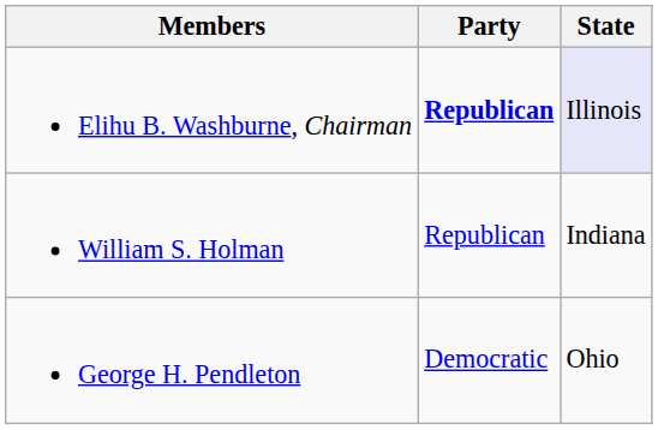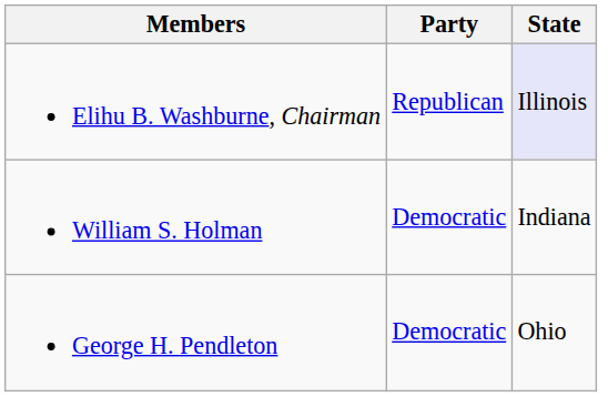 <table class="wikitable" border="1">
 <tr>
 <th>Members</th>
 <th>Party</th>
 <th>State</th>
 </tr>
 <tr>
 <td><br><ul><li><a href='#'>Elihu B. Washburne</a>, <em>Chairman</em></li></ul></td>
-<td><strong><a href='#'>Republican</a></strong></td>
+<td><a href='#'>Republican</a></td>
 <td style="background: lavender;">Illinois</td>
 </tr>
 <tr>
 <td><br><ul><li><a href='#'>William S. Holman</a></li></ul></td>
-<td><a href='#'>Republican</a></td>
+<td><a href='#'>Democratic</a></td>
 <td>Indiana</td>
 </tr>
 <tr>
 <td><br><ul><li><a href='#'>George H. Pendleton</a></li></ul></td>
 <td><a href='#'>Democratic</a></td>
 <td>Ohio</td>
 </tr>
 </table>
